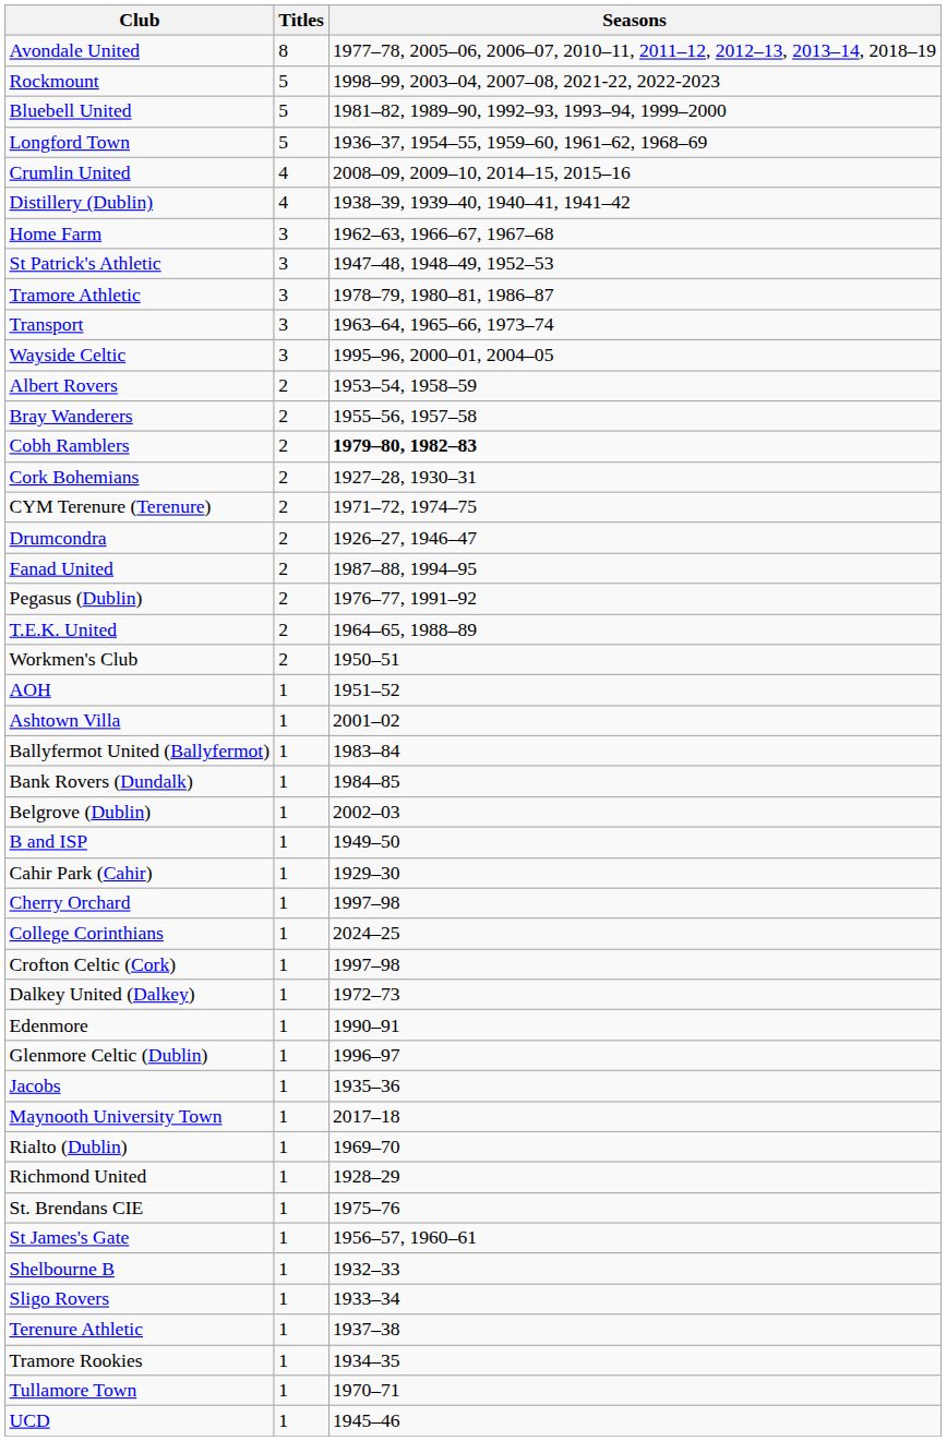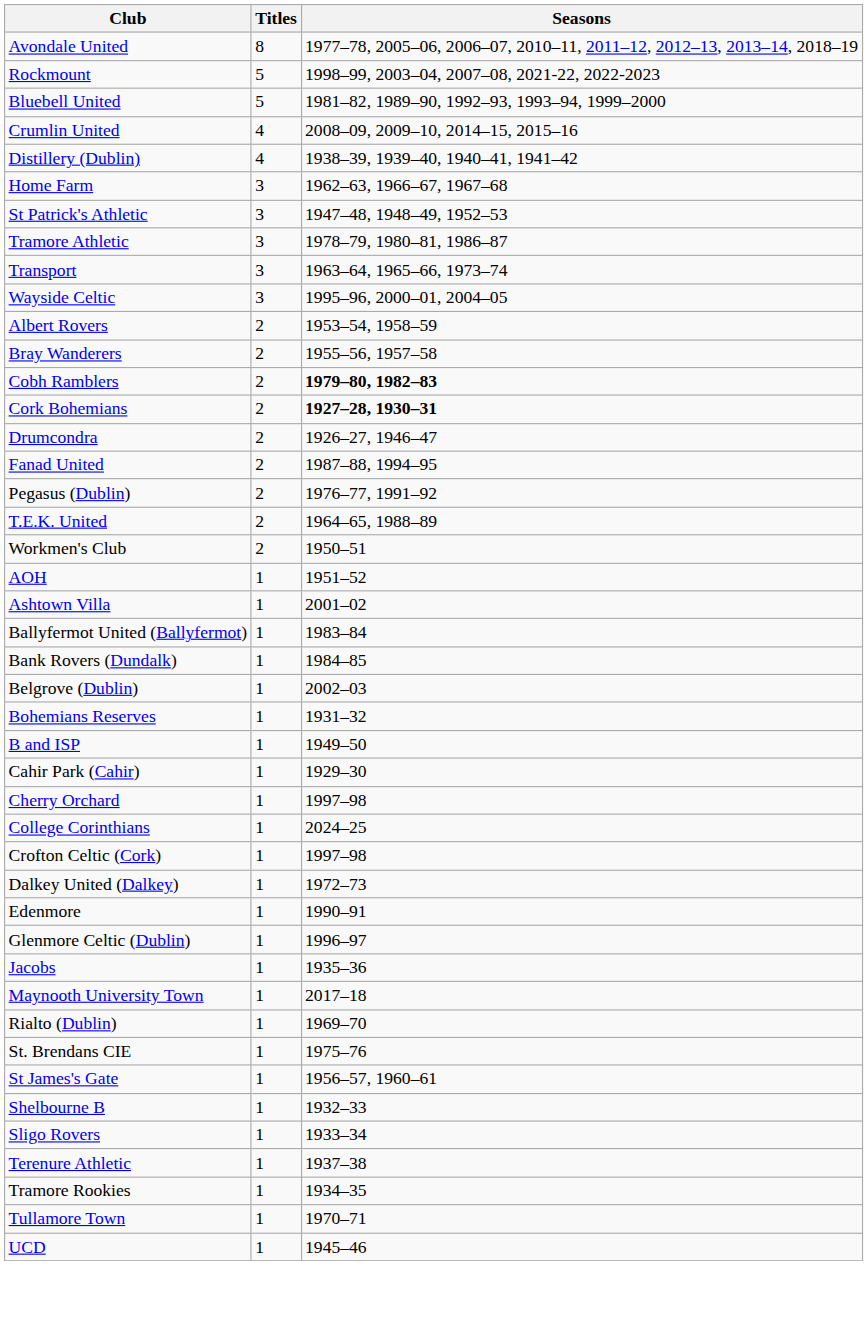 <table class="wikitable collapsible">
 <tr>
 <th>Club</th>
 <th>Titles</th>
 <th>Seasons</th>
 </tr>
 <tr>
 <td><a href='#'>Avondale United</a></td>
 <td>8</td>
 <td>1977–78, 2005–06, 2006–07, 2010–11, <a href='#'>2011–12</a>, <a href='#'>2012–13</a>, <a href='#'>2013–14</a>, 2018–19</td>
 </tr>
 <tr>
 <td><a href='#'>Rockmount</a></td>
 <td>5</td>
 <td>1998–99, 2003–04, 2007–08, 2021-22, 2022-2023</td>
 </tr>
 <tr>
 <td><a href='#'>Bluebell United</a></td>
 <td>5</td>
 <td>1981–82, 1989–90, 1992–93, 1993–94, 1999–2000</td>
-</tr>
-<tr>
-<td><a href='#'>Longford Town</a></td>
-<td>5</td>
-<td>1936–37, 1954–55, 1959–60, 1961–62, 1968–69</td>
 </tr>
 <tr>
 <td><a href='#'>Crumlin United</a></td>
 <td>4</td>
 <td>2008–09, 2009–10, 2014–15, 2015–16</td>
 </tr>
 <tr>
 <td><a href='#'>Distillery (Dublin)</a></td>
 <td>4</td>
 <td>1938–39, 1939–40, 1940–41, 1941–42</td>
 </tr>
 <tr>
 <td><a href='#'>Home Farm</a></td>
 <td>3</td>
 <td>1962–63, 1966–67, 1967–68</td>
 </tr>
 <tr>
 <td><a href='#'>St Patrick's Athletic</a></td>
 <td>3</td>
 <td>1947–48, 1948–49, 1952–53</td>
 </tr>
 <tr>
 <td><a href='#'>Tramore Athletic</a></td>
 <td>3</td>
 <td>1978–79, 1980–81, 1986–87</td>
 </tr>
 <tr>
 <td><a href='#'>Transport</a></td>
 <td>3</td>
 <td>1963–64, 1965–66, 1973–74</td>
 </tr>
 <tr>
 <td><a href='#'>Wayside Celtic</a></td>
 <td>3</td>
 <td>1995–96, 2000–01, 2004–05</td>
 </tr>
 <tr>
 <td><a href='#'>Albert Rovers</a></td>
 <td>2</td>
 <td>1953–54, 1958–59</td>
 </tr>
 <tr>
 <td><a href='#'>Bray Wanderers</a></td>
 <td>2</td>
 <td>1955–56, 1957–58</td>
 </tr>
 <tr>
 <td><a href='#'>Cobh Ramblers</a></td>
 <td>2</td>
 <td><strong>1979–80, 1982–83</strong></td>
 </tr>
 <tr>
 <td><a href='#'>Cork Bohemians</a></td>
 <td>2</td>
-<td>1927–28, 1930–31</td>
-</tr>
-<tr>
-<td>CYM Terenure (<a href='#'>Terenure</a>)</td>
-<td>2</td>
-<td>1971–72, 1974–75</td>
+<td><strong>1927–28, 1930–31</strong></td>
 </tr>
 <tr>
 <td><a href='#'>Drumcondra</a></td>
 <td>2</td>
 <td>1926–27, 1946–47</td>
 </tr>
 <tr>
 <td><a href='#'>Fanad United</a></td>
 <td>2</td>
 <td>1987–88, 1994–95</td>
 </tr>
 <tr>
 <td>Pegasus (<a href='#'>Dublin</a>)</td>
 <td>2</td>
 <td>1976–77, 1991–92</td>
 </tr>
 <tr>
 <td><a href='#'>T.E.K. United</a></td>
 <td>2</td>
 <td>1964–65, 1988–89</td>
 </tr>
 <tr>
 <td>Workmen's Club</td>
 <td>2</td>
 <td>1950–51</td>
 </tr>
 <tr>
 <td><a href='#'>AOH</a></td>
 <td>1</td>
 <td>1951–52</td>
 </tr>
 <tr>
 <td><a href='#'>Ashtown Villa</a></td>
 <td>1</td>
 <td>2001–02</td>
 </tr>
 <tr>
 <td>Ballyfermot United (<a href='#'>Ballyfermot</a>)</td>
 <td>1</td>
 <td>1983–84</td>
 </tr>
 <tr>
 <td>Bank Rovers (<a href='#'>Dundalk</a>)</td>
 <td>1</td>
 <td>1984–85</td>
 </tr>
 <tr>
 <td>Belgrove (<a href='#'>Dublin</a>)</td>
 <td>1</td>
 <td>2002–03</td>
+</tr>
+<tr>
+<td><a href='#'>Bohemians Reserves</a></td>
+<td>1</td>
+<td>1931–32</td>
 </tr>
 <tr>
 <td><a href='#'>B and ISP</a></td>
 <td>1</td>
 <td>1949–50</td>
 </tr>
 <tr>
 <td>Cahir Park (<a href='#'>Cahir</a>)</td>
 <td>1</td>
 <td>1929–30</td>
 </tr>
 <tr>
 <td><a href='#'>Cherry Orchard</a></td>
 <td>1</td>
 <td>1997–98</td>
 </tr>
 <tr>
 <td><a href='#'>College Corinthians</a></td>
 <td>1</td>
 <td>2024–25</td>
 </tr>
 <tr>
 <td>Crofton Celtic (<a href='#'>Cork</a>)</td>
 <td>1</td>
 <td>1997–98</td>
 </tr>
 <tr>
 <td>Dalkey United (<a href='#'>Dalkey</a>)</td>
 <td>1</td>
 <td>1972–73</td>
 </tr>
 <tr>
 <td>Edenmore</td>
 <td>1</td>
 <td>1990–91</td>
 </tr>
 <tr>
 <td>Glenmore Celtic (<a href='#'>Dublin</a>)</td>
 <td>1</td>
 <td>1996–97</td>
 </tr>
 <tr>
 <td><a href='#'>Jacobs</a></td>
 <td>1</td>
 <td>1935–36</td>
 </tr>
 <tr>
 <td><a href='#'>Maynooth University Town</a></td>
 <td>1</td>
 <td>2017–18</td>
 </tr>
 <tr>
 <td>Rialto (<a href='#'>Dublin</a>)</td>
 <td>1</td>
 <td>1969–70</td>
 </tr>
 <tr>
-<td>Richmond United</td>
-<td>1</td>
-<td>1928–29</td>
-</tr>
-<tr>
 <td>St. Brendans CIE</td>
 <td>1</td>
 <td>1975–76</td>
 </tr>
 <tr>
 <td><a href='#'>St James's Gate</a></td>
 <td>1</td>
 <td>1956–57, 1960–61</td>
 </tr>
 <tr>
 <td><a href='#'>Shelbourne B</a></td>
 <td>1</td>
 <td>1932–33</td>
 </tr>
 <tr>
 <td><a href='#'>Sligo Rovers</a></td>
 <td>1</td>
 <td>1933–34</td>
 </tr>
 <tr>
 <td><a href='#'>Terenure Athletic</a></td>
 <td>1</td>
 <td>1937–38</td>
 </tr>
 <tr>
 <td>Tramore Rookies</td>
 <td>1</td>
 <td>1934–35</td>
 </tr>
 <tr>
 <td><a href='#'>Tullamore Town</a></td>
 <td>1</td>
 <td>1970–71</td>
 </tr>
 <tr>
 <td><a href='#'>UCD</a></td>
 <td>1</td>
 <td>1945–46</td>
 </tr>
 </table>
